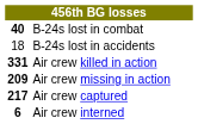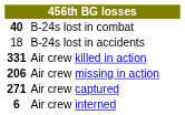 <table class="toccolours" style="float: right; margin-left: 1em;" width="250px">
 <tr>
 <th colspan="2" style="text-align: center; background: olive;color:white;"><strong>456th BG losses</strong></th>
 </tr>
 <tr>
 <td align=center><strong>40</strong></td>
 <td>B-24s lost in combat</td>
 </tr>
 <tr>
 <td align=center>18</td>
 <td>B-24s lost in accidents</td>
 </tr>
 <tr>
 <td align=center><strong>331</strong></td>
 <td>Air crew <a href='#'>killed in action</a></td>
 </tr>
 <tr>
-<td align=center><strong>209</strong></td>
+<td align=center><strong>206</strong></td>
 <td>Air crew <a href='#'>missing in action</a></td>
 </tr>
 <tr>
-<td align=center><strong>217</strong></td>
+<td align=center><strong>271</strong></td>
 <td>Air crew <a href='#'>captured</a></td>
 </tr>
 <tr>
 <td align=center><strong>6</strong></td>
 <td>Air crew <a href='#'>interned</a></td>
 </tr>
 </table>
